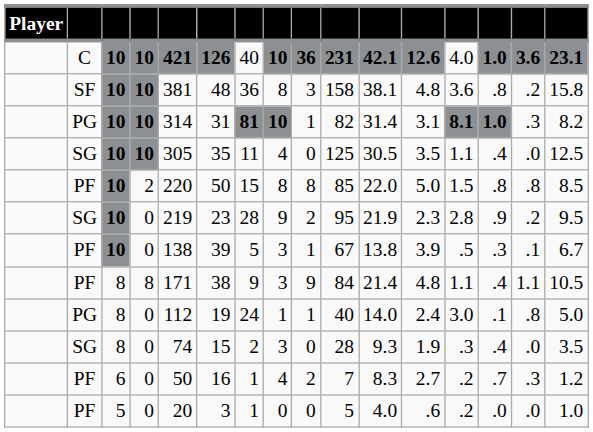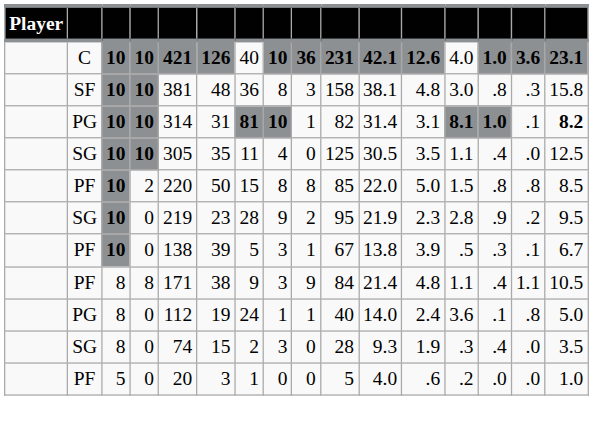 <table class="wikitable sortable" style="font-size: 95%; text-align:right;">
 <tr>
 <th style="background:#010101; color:#FFFFFF; border-top:#8D9093 3px solid; border-bottom:#8D9093 3px solid;">Player</th>
 <th style="background:#010101; color:#FFFFFF; border-top:#8D9093 3px solid; border-bottom:#8D9093 3px solid;"></th>
 <th style="background:#010101; color:#FFFFFF; border-top:#8D9093 3px solid; border-bottom:#8D9093 3px solid;"></th>
 <th style="background:#010101; color:#FFFFFF; border-top:#8D9093 3px solid; border-bottom:#8D9093 3px solid;"></th>
 <th style="background:#010101; color:#FFFFFF; border-top:#8D9093 3px solid; border-bottom:#8D9093 3px solid;"></th>
 <th style="background:#010101; color:#FFFFFF; border-top:#8D9093 3px solid; border-bottom:#8D9093 3px solid;"></th>
 <th style="background:#010101; color:#FFFFFF; border-top:#8D9093 3px solid; border-bottom:#8D9093 3px solid;"></th>
 <th style="background:#010101; color:#FFFFFF; border-top:#8D9093 3px solid; border-bottom:#8D9093 3px solid;"></th>
 <th style="background:#010101; color:#FFFFFF; border-top:#8D9093 3px solid; border-bottom:#8D9093 3px solid;"></th>
 <th style="background:#010101; color:#FFFFFF; border-top:#8D9093 3px solid; border-bottom:#8D9093 3px solid;"></th>
 <th style="background:#010101; color:#FFFFFF; border-top:#8D9093 3px solid; border-bottom:#8D9093 3px solid;"></th>
 <th style="background:#010101; color:#FFFFFF; border-top:#8D9093 3px solid; border-bottom:#8D9093 3px solid;"></th>
 <th style="background:#010101; color:#FFFFFF; border-top:#8D9093 3px solid; border-bottom:#8D9093 3px solid;"></th>
 <th style="background:#010101; color:#FFFFFF; border-top:#8D9093 3px solid; border-bottom:#8D9093 3px solid;"></th>
 <th style="background:#010101; color:#FFFFFF; border-top:#8D9093 3px solid; border-bottom:#8D9093 3px solid;"></th>
 <th style="background:#010101; color:#FFFFFF; border-top:#8D9093 3px solid; border-bottom:#8D9093 3px solid;"></th>
 </tr>
 <tr>
 <td style="text-align:left;"></td>
 <td style="text-align:center;">C</td>
 <td style="background:#8D9093; color:#010101;"><strong>10</strong></td>
 <td style="background:#8D9093; color:#010101;"><strong>10</strong></td>
 <td style="background:#8D9093; color:#010101;"><strong>421</strong></td>
 <td style="background:#8D9093; color:#010101;"><strong>126</strong></td>
 <td>40</td>
 <td style="background:#8D9093; color:#010101;"><strong>10</strong></td>
 <td style="background:#8D9093; color:#010101;"><strong>36</strong></td>
 <td style="background:#8D9093; color:#010101;"><strong>231</strong></td>
 <td style="background:#8D9093; color:#010101;"><strong>42.1</strong></td>
 <td style="background:#8D9093; color:#010101;"><strong>12.6</strong></td>
 <td>4.0</td>
 <td style="background:#8D9093; color:#010101;"><strong>1.0</strong></td>
 <td style="background:#8D9093; color:#010101;"><strong>3.6</strong></td>
 <td style="background:#8D9093; color:#010101;"><strong>23.1</strong></td>
 </tr>
 <tr>
 <td style="text-align:left;"></td>
 <td style="text-align:center;">SF</td>
 <td style="background:#8D9093; color:#010101;"><strong>10</strong></td>
 <td style="background:#8D9093; color:#010101;"><strong>10</strong></td>
 <td>381</td>
 <td>48</td>
 <td>36</td>
 <td>8</td>
 <td>3</td>
 <td>158</td>
 <td>38.1</td>
 <td>4.8</td>
-<td>3.6</td>
+<td>3.0</td>
 <td>.8</td>
-<td>.2</td>
+<td>.3</td>
 <td>15.8</td>
 </tr>
 <tr>
 <td style="text-align:left;"></td>
 <td style="text-align:center;">PG</td>
 <td style="background:#8D9093; color:#010101;"><strong>10</strong></td>
 <td style="background:#8D9093; color:#010101;"><strong>10</strong></td>
 <td>314</td>
 <td>31</td>
 <td style="background:#8D9093; color:#010101;"><strong>81</strong></td>
 <td style="background:#8D9093; color:#010101;"><strong>10</strong></td>
 <td>1</td>
 <td>82</td>
 <td>31.4</td>
 <td>3.1</td>
 <td style="background:#8D9093; color:#010101;"><strong>8.1</strong></td>
 <td style="background:#8D9093; color:#010101;"><strong>1.0</strong></td>
-<td>.3</td>
-<td>8.2</td>
+<td>.1</td>
+<td><strong>8.2</strong></td>
 </tr>
 <tr>
 <td style="text-align:left;"></td>
 <td style="text-align:center;">SG</td>
 <td style="background:#8D9093; color:#010101;"><strong>10</strong></td>
 <td style="background:#8D9093; color:#010101;"><strong>10</strong></td>
 <td>305</td>
 <td>35</td>
 <td>11</td>
 <td>4</td>
 <td>0</td>
 <td>125</td>
 <td>30.5</td>
 <td>3.5</td>
 <td>1.1</td>
 <td>.4</td>
 <td>.0</td>
 <td>12.5</td>
 </tr>
 <tr>
 <td style="text-align:left;"></td>
 <td style="text-align:center;">PF</td>
 <td style="background:#8D9093; color:#010101;"><strong>10</strong></td>
 <td>2</td>
 <td>220</td>
 <td>50</td>
 <td>15</td>
 <td>8</td>
 <td>8</td>
 <td>85</td>
 <td>22.0</td>
 <td>5.0</td>
 <td>1.5</td>
 <td>.8</td>
 <td>.8</td>
 <td>8.5</td>
 </tr>
 <tr>
 <td style="text-align:left;"></td>
 <td style="text-align:center;">SG</td>
 <td style="background:#8D9093; color:#010101;"><strong>10</strong></td>
 <td>0</td>
 <td>219</td>
 <td>23</td>
 <td>28</td>
 <td>9</td>
 <td>2</td>
 <td>95</td>
 <td>21.9</td>
 <td>2.3</td>
 <td>2.8</td>
 <td>.9</td>
 <td>.2</td>
 <td>9.5</td>
 </tr>
 <tr>
 <td style="text-align:left;"></td>
 <td style="text-align:center;">PF</td>
 <td style="background:#8D9093; color:#010101;"><strong>10</strong></td>
 <td>0</td>
 <td>138</td>
 <td>39</td>
 <td>5</td>
 <td>3</td>
 <td>1</td>
 <td>67</td>
 <td>13.8</td>
 <td>3.9</td>
 <td>.5</td>
 <td>.3</td>
 <td>.1</td>
 <td>6.7</td>
 </tr>
 <tr>
 <td style="text-align:left;"></td>
 <td style="text-align:center;">PF</td>
 <td>8</td>
 <td>8</td>
 <td>171</td>
 <td>38</td>
 <td>9</td>
 <td>3</td>
 <td>9</td>
 <td>84</td>
 <td>21.4</td>
 <td>4.8</td>
 <td>1.1</td>
 <td>.4</td>
 <td>1.1</td>
 <td>10.5</td>
 </tr>
 <tr>
 <td style="text-align:left;"></td>
 <td style="text-align:center;">PG</td>
 <td>8</td>
 <td>0</td>
 <td>112</td>
 <td>19</td>
 <td>24</td>
 <td>1</td>
 <td>1</td>
 <td>40</td>
 <td>14.0</td>
 <td>2.4</td>
-<td>3.0</td>
+<td>3.6</td>
 <td>.1</td>
 <td>.8</td>
 <td>5.0</td>
 </tr>
 <tr>
 <td style="text-align:left;"></td>
 <td style="text-align:center;">SG</td>
 <td>8</td>
 <td>0</td>
 <td>74</td>
 <td>15</td>
 <td>2</td>
 <td>3</td>
 <td>0</td>
 <td>28</td>
 <td>9.3</td>
 <td>1.9</td>
 <td>.3</td>
 <td>.4</td>
 <td>.0</td>
 <td>3.5</td>
 </tr>
 <tr>
 <td style="text-align:left;"></td>
 <td style="text-align:center;">PF</td>
-<td>6</td>
-<td>0</td>
-<td>50</td>
-<td>16</td>
-<td>1</td>
-<td>4</td>
-<td>2</td>
-<td>7</td>
-<td>8.3</td>
-<td>2.7</td>
-<td>.2</td>
-<td>.7</td>
-<td>.3</td>
-<td>1.2</td>
-</tr>
-<tr>
-<td style="text-align:left;"></td>
-<td style="text-align:center;">PF</td>
 <td>5</td>
 <td>0</td>
 <td>20</td>
 <td>3</td>
 <td>1</td>
 <td>0</td>
 <td>0</td>
 <td>5</td>
 <td>4.0</td>
 <td>.6</td>
 <td>.2</td>
 <td>.0</td>
 <td>.0</td>
 <td>1.0</td>
 </tr>
 </table>
